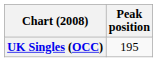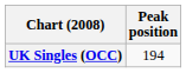 <table class="wikitable plainrowheaders" style="text-align: center;">
 <tr>
 <th scope="col">Chart (2008)</th>
 <th scope="col">Peak<br>position</th>
 </tr>
 <tr>
 <th scope="row"><a href='#'>UK Singles</a> (<a href='#'>OCC</a>)</th>
-<td>195</td>
+<td>194</td>
 </tr>
 </table>
